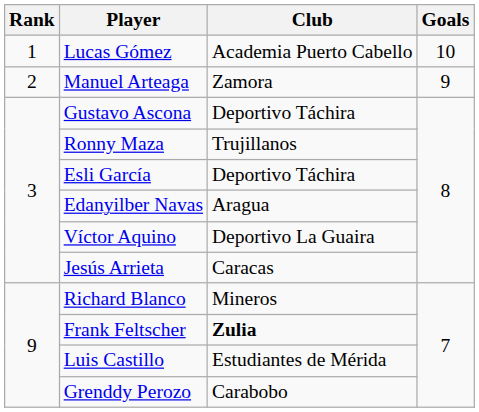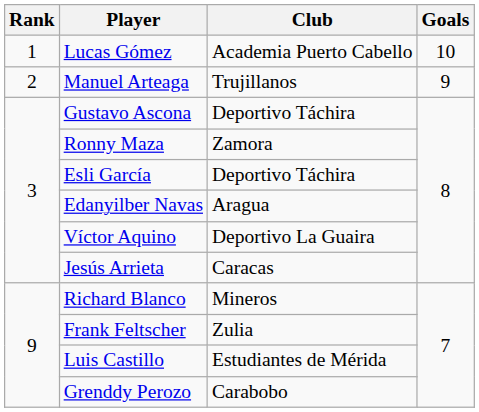 <table class="wikitable" style="text-align:center">
 <tr>
 <th>Rank</th>
 <th>Player</th>
 <th>Club</th>
 <th>Goals</th>
 </tr>
 <tr>
 <td>1</td>
 <td align="left"> <a href='#'>Lucas Gómez</a></td>
 <td align="left">Academia Puerto Cabello</td>
 <td>10</td>
 </tr>
 <tr>
 <td>2</td>
 <td align="left"> <a href='#'>Manuel Arteaga</a></td>
-<td align="left">Zamora</td>
+<td align="left">Trujillanos</td>
 <td>9</td>
 </tr>
 <tr>
 <td rowspan="6">3</td>
 <td align="left"> <a href='#'>Gustavo Ascona</a></td>
 <td align="left">Deportivo Táchira</td>
 <td rowspan="6">8</td>
 </tr>
 <tr>
 <td align="left"> <a href='#'>Ronny Maza</a></td>
-<td align="left">Trujillanos</td>
+<td align="left">Zamora</td>
 </tr>
 <tr>
 <td align="left"> <a href='#'>Esli García</a></td>
 <td align="left">Deportivo Táchira</td>
 </tr>
 <tr>
 <td align="left"> <a href='#'>Edanyilber Navas</a></td>
 <td align="left">Aragua</td>
 </tr>
 <tr>
 <td align="left"> <a href='#'>Víctor Aquino</a></td>
 <td align="left">Deportivo La Guaira</td>
 </tr>
 <tr>
 <td align="left"> <a href='#'>Jesús Arrieta</a></td>
 <td align="left">Caracas</td>
 </tr>
 <tr>
 <td rowspan="4">9</td>
 <td align="left"> <a href='#'>Richard Blanco</a></td>
 <td align="left">Mineros</td>
 <td rowspan="4">7</td>
 </tr>
 <tr>
 <td align="left"> <a href='#'>Frank Feltscher</a></td>
-<td align="left"><strong>Zulia</strong></td>
+<td align="left">Zulia</td>
 </tr>
 <tr>
 <td align="left"> <a href='#'>Luis Castillo</a></td>
 <td align="left">Estudiantes de Mérida</td>
 </tr>
 <tr>
 <td align="left"> <a href='#'>Grenddy Perozo</a></td>
 <td align="left">Carabobo</td>
 </tr>
 </table>
